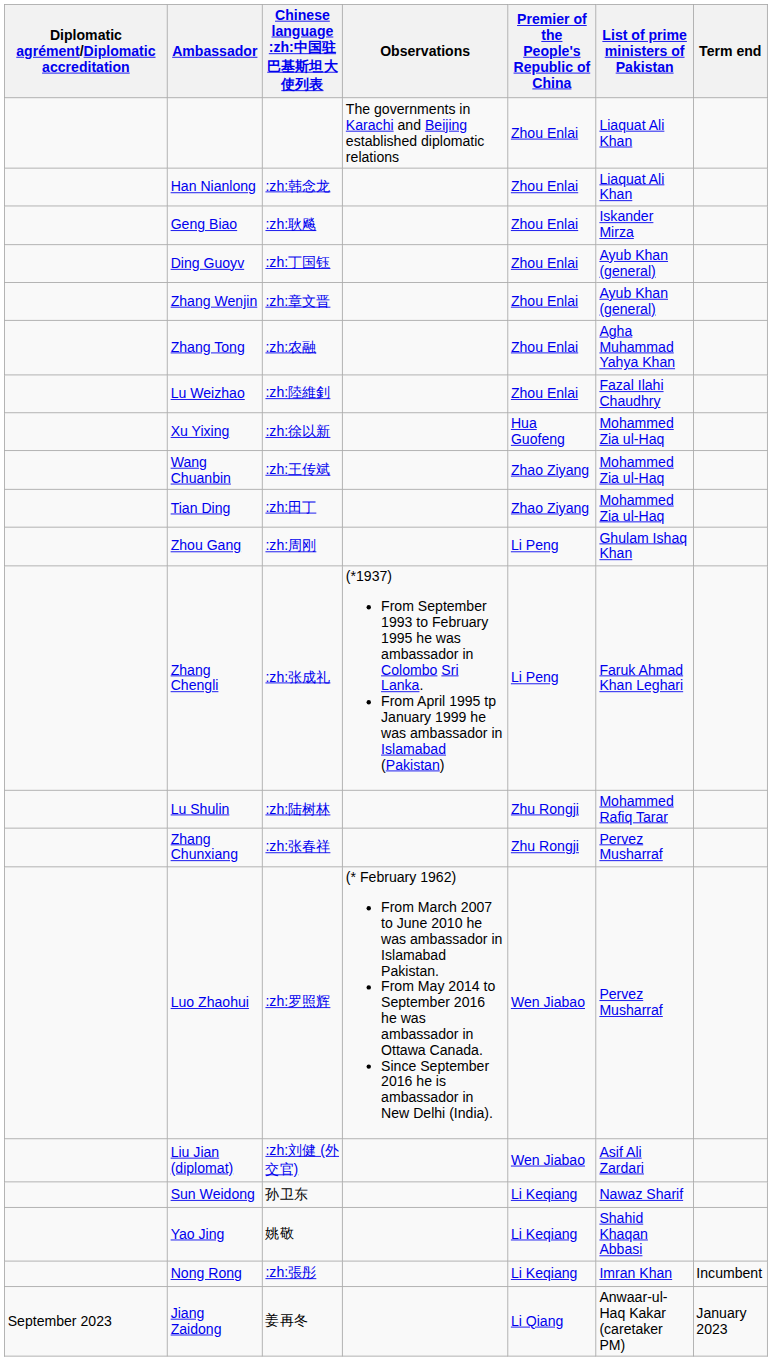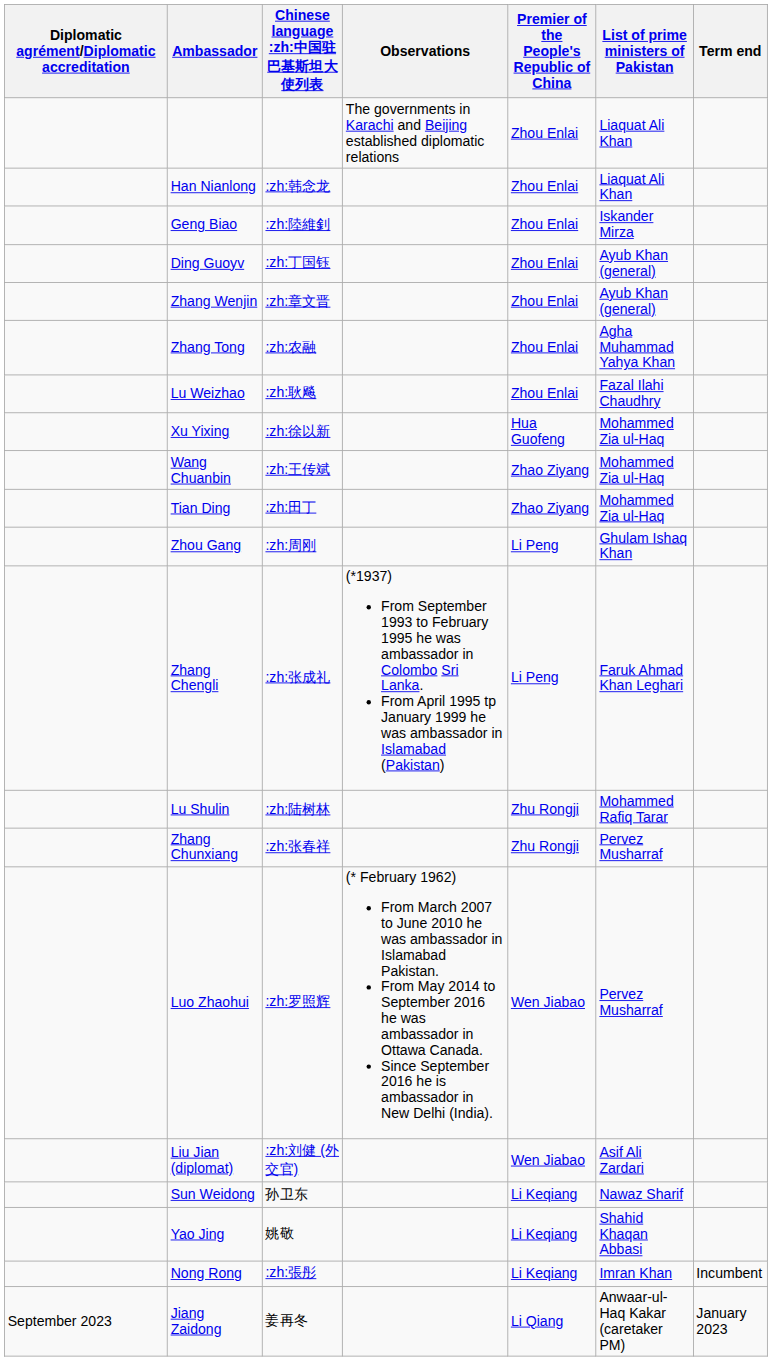 <table class="wikitable sortable">
 <tr>
 <th>Diplomatic <a href='#'>agrément</a>/<a href='#'>Diplomatic accreditation</a></th>
 <th><a href='#'>Ambassador</a></th>
 <th><a href='#'>Chinese language</a><br><a href='#'>:zh:中国驻巴基斯坦大使列表</a></th>
 <th>Observations</th>
 <th><a href='#'>Premier of the People's Republic of China</a></th>
 <th><a href='#'>List of prime ministers of Pakistan</a></th>
 <th>Term end</th>
 </tr>
 <tr>
 <td></td>
 <td></td>
 <td></td>
 <td>The governments in <a href='#'>Karachi</a> and <a href='#'>Beijing</a> established diplomatic relations</td>
 <td><a href='#'>Zhou Enlai</a></td>
 <td><a href='#'>Liaquat Ali Khan</a></td>
 <td></td>
 </tr>
 <tr>
 <td></td>
 <td><a href='#'>Han Nianlong</a></td>
 <td><a href='#'>:zh:韩念龙</a></td>
 <td></td>
 <td><a href='#'>Zhou Enlai</a></td>
 <td><a href='#'>Liaquat Ali Khan</a></td>
 <td></td>
 </tr>
 <tr>
 <td></td>
 <td><a href='#'>Geng Biao</a></td>
-<td><a href='#'>:zh:耿飚</a></td>
+<td><a href='#'>:zh:陸維釗</a></td>
 <td></td>
 <td><a href='#'>Zhou Enlai</a></td>
 <td><a href='#'>Iskander Mirza</a></td>
 <td></td>
 </tr>
 <tr>
 <td></td>
 <td><a href='#'>Ding Guoyv</a></td>
 <td><a href='#'>:zh:丁国钰</a></td>
 <td></td>
 <td><a href='#'>Zhou Enlai</a></td>
 <td><a href='#'>Ayub Khan (general)</a></td>
 <td></td>
 </tr>
 <tr>
 <td></td>
 <td><a href='#'>Zhang Wenjin</a></td>
 <td><a href='#'>:zh:章文晋</a></td>
 <td></td>
 <td><a href='#'>Zhou Enlai</a></td>
 <td><a href='#'>Ayub Khan (general)</a></td>
 <td></td>
 </tr>
 <tr>
 <td></td>
 <td><a href='#'>Zhang Tong</a></td>
 <td><a href='#'>:zh:农融</a></td>
 <td></td>
 <td><a href='#'>Zhou Enlai</a></td>
 <td><a href='#'>Agha Muhammad Yahya Khan</a></td>
 <td></td>
 </tr>
 <tr>
 <td></td>
 <td><a href='#'>Lu Weizhao</a></td>
-<td><a href='#'>:zh:陸維釗</a></td>
+<td><a href='#'>:zh:耿飚</a></td>
 <td></td>
 <td><a href='#'>Zhou Enlai</a></td>
 <td><a href='#'>Fazal Ilahi Chaudhry</a></td>
 <td></td>
 </tr>
 <tr>
 <td></td>
 <td><a href='#'>Xu Yixing</a></td>
 <td><a href='#'>:zh:徐以新</a></td>
 <td></td>
 <td><a href='#'>Hua Guofeng</a></td>
 <td><a href='#'>Mohammed Zia ul-Haq</a></td>
 <td></td>
 </tr>
 <tr>
 <td></td>
 <td><a href='#'>Wang Chuanbin</a></td>
 <td><a href='#'>:zh:王传斌</a></td>
 <td></td>
 <td><a href='#'>Zhao Ziyang</a></td>
 <td><a href='#'>Mohammed Zia ul-Haq</a></td>
 <td></td>
 </tr>
 <tr>
 <td></td>
 <td><a href='#'>Tian Ding</a></td>
 <td><a href='#'>:zh:田丁</a></td>
 <td></td>
 <td><a href='#'>Zhao Ziyang</a></td>
 <td><a href='#'>Mohammed Zia ul-Haq</a></td>
 <td></td>
 </tr>
 <tr>
 <td></td>
 <td><a href='#'>Zhou Gang</a></td>
 <td><a href='#'>:zh:周刚</a></td>
 <td></td>
 <td><a href='#'>Li Peng</a></td>
 <td><a href='#'>Ghulam Ishaq Khan</a></td>
 <td></td>
 </tr>
 <tr>
 <td></td>
 <td><a href='#'>Zhang Chengli</a></td>
 <td><a href='#'>:zh:张成礼</a></td>
 <td>(*1937)<br><ul><li>From September 1993 to February 1995 he was ambassador in <a href='#'>Colombo</a> <a href='#'>Sri Lanka</a>.</li><li>From April 1995 tp January 1999 he was ambassador in <a href='#'>Islamabad</a> (<a href='#'>Pakistan</a>)</li></ul></td>
 <td><a href='#'>Li Peng</a></td>
 <td><a href='#'>Faruk Ahmad Khan Leghari</a></td>
 <td></td>
 </tr>
 <tr>
 <td></td>
 <td><a href='#'>Lu Shulin</a></td>
 <td><a href='#'>:zh:陆树林</a></td>
 <td></td>
 <td><a href='#'>Zhu Rongji</a></td>
 <td><a href='#'>Mohammed Rafiq Tarar</a></td>
 <td></td>
 </tr>
 <tr>
 <td></td>
 <td><a href='#'>Zhang Chunxiang</a></td>
 <td><a href='#'>:zh:张春祥</a></td>
 <td></td>
 <td><a href='#'>Zhu Rongji</a></td>
 <td><a href='#'>Pervez Musharraf</a></td>
 <td></td>
 </tr>
 <tr>
 <td></td>
 <td><a href='#'>Luo Zhaohui</a></td>
 <td><a href='#'>:zh:罗照辉</a></td>
 <td>(* February 1962)<br><ul><li>From March 2007 to June 2010 he was ambassador in Islamabad Pakistan.</li><li>From May 2014 to September 2016 he was ambassador in Ottawa Canada.</li><li>Since September 2016 he is ambassador in New Delhi (India).</li></ul></td>
 <td><a href='#'>Wen Jiabao</a></td>
 <td><a href='#'>Pervez Musharraf</a></td>
 <td></td>
 </tr>
 <tr>
 <td></td>
 <td><a href='#'>Liu Jian (diplomat)</a></td>
 <td><a href='#'>:zh:刘健 (外交官)</a></td>
 <td></td>
 <td><a href='#'>Wen Jiabao</a></td>
 <td><a href='#'>Asif Ali Zardari</a></td>
 <td></td>
 </tr>
 <tr>
 <td></td>
 <td><a href='#'>Sun Weidong</a></td>
 <td>孙卫东</td>
 <td></td>
 <td><a href='#'>Li Keqiang</a></td>
 <td><a href='#'>Nawaz Sharif</a></td>
 <td></td>
 </tr>
 <tr>
 <td></td>
 <td><a href='#'>Yao Jing</a></td>
 <td>姚敬</td>
 <td></td>
 <td><a href='#'>Li Keqiang</a></td>
 <td><a href='#'>Shahid Khaqan Abbasi</a></td>
 <td></td>
 </tr>
 <tr>
 <td></td>
 <td><a href='#'>Nong Rong</a></td>
 <td><a href='#'>:zh:張彤</a></td>
 <td></td>
 <td><a href='#'>Li Keqiang</a></td>
 <td><a href='#'>Imran Khan</a></td>
 <td>Incumbent</td>
 </tr>
 <tr>
 <td>September 2023</td>
 <td><a href='#'>Jiang Zaidong</a></td>
 <td>姜再冬</td>
 <td></td>
 <td><a href='#'>Li Qiang</a></td>
 <td>Anwaar-ul-Haq Kakar (caretaker PM)</td>
 <td>January 2023</td>
 </tr>
 </table>
